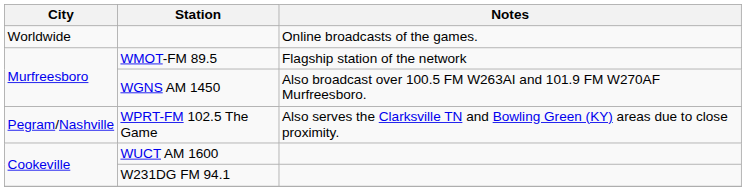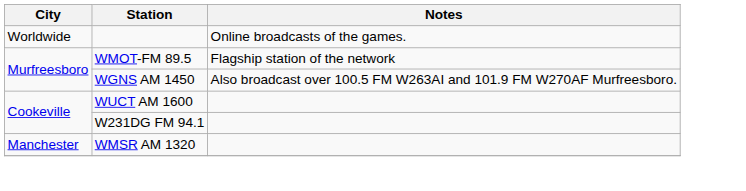 <table class="wikitable" border="1">
 <tr>
 <th>City</th>
 <th>Station </th>
 <th>Notes</th>
 </tr>
 <tr>
 <td>Worldwide</td>
 <td></td>
 <td>Online broadcasts of the games.</td>
 </tr>
 <tr>
 <td rowspan=2><a href='#'>Murfreesboro</a></td>
 <td><a href='#'>WMOT</a>-FM 89.5</td>
 <td>Flagship station of the network</td>
 </tr>
 <tr>
 <td><a href='#'>WGNS</a> AM 1450</td>
 <td>Also broadcast over 100.5 FM W263AI and 101.9 FM W270AF Murfreesboro.</td>
 </tr>
 <tr>
-<td><a href='#'>Pegram</a>/<a href='#'>Nashville</a></td>
-<td><a href='#'>WPRT-FM</a> 102.5 The Game</td>
-<td>Also serves the <a href='#'>Clarksville TN</a> and <a href='#'>Bowling Green (KY)</a> areas due to close proximity.</td>
-</tr>
-<tr>
 <td rowspan=2><a href='#'>Cookeville</a></td>
 <td><a href='#'>WUCT</a> AM 1600</td>
 <td></td>
 </tr>
 <tr>
 <td>W231DG FM 94.1</td>
 <td></td>
 </tr>
 <tr>
+<td><a href='#'>Manchester</a></td>
+<td><a href='#'>WMSR</a> AM 1320</td>
+<td></td>
+</tr>
+<tr>
 </tr>
 </table>
